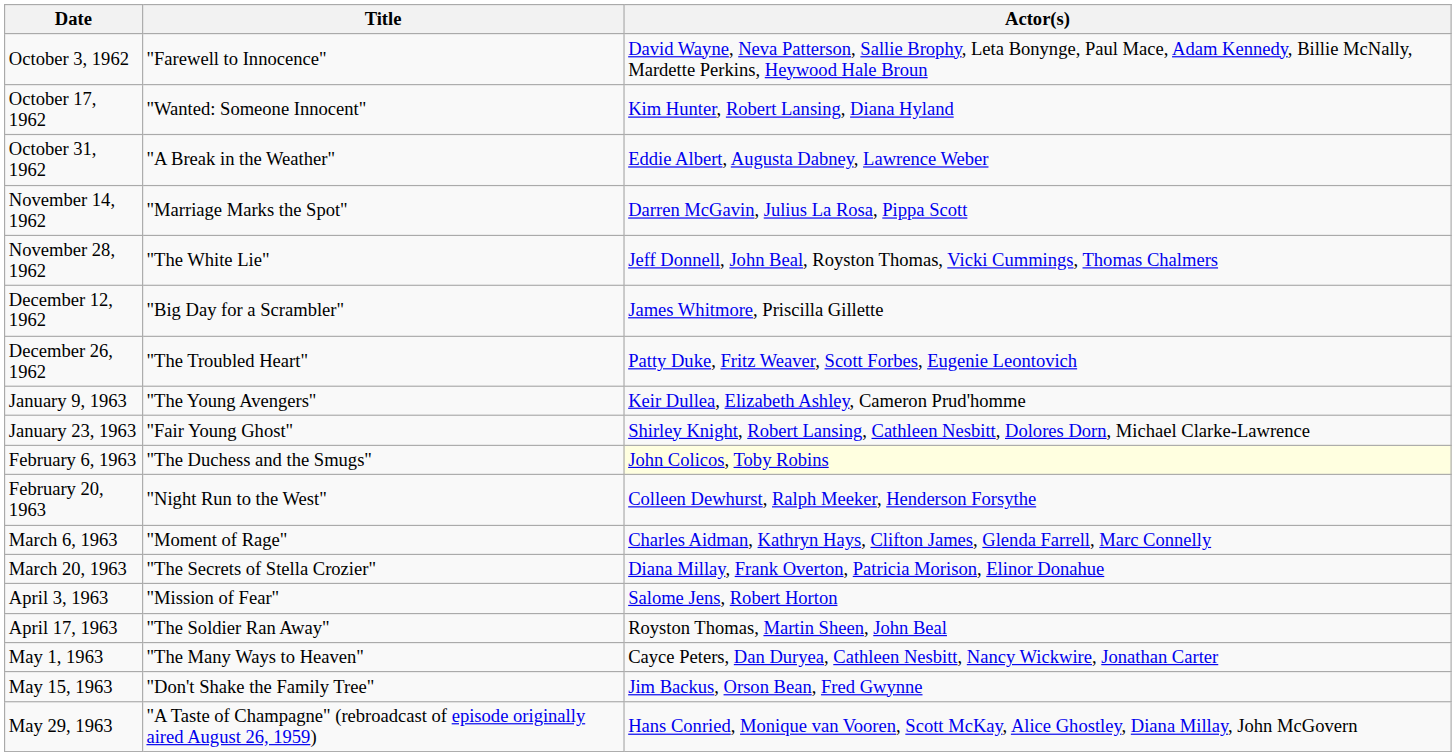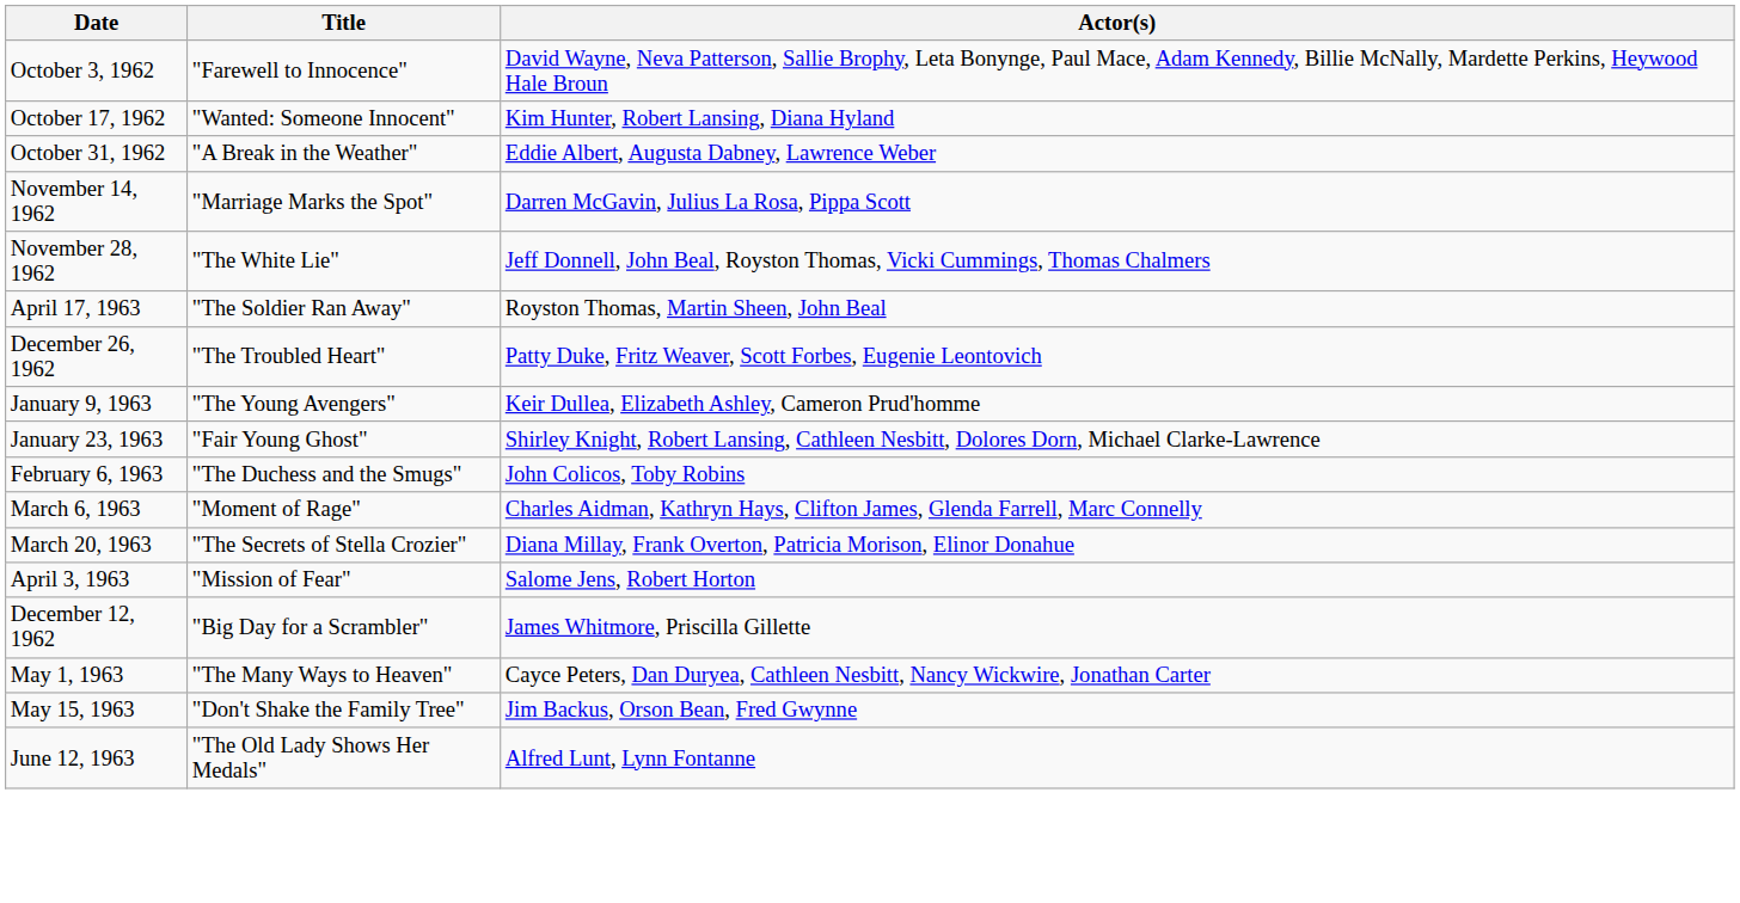 <table class="wikitable">
 <tr>
 <th>Date</th>
 <th>Title</th>
 <th>Actor(s)</th>
 </tr>
 <tr>
 <td>October 3, 1962</td>
 <td>"Farewell to Innocence"</td>
 <td><a href='#'>David Wayne</a>, <a href='#'>Neva Patterson</a>, <a href='#'>Sallie Brophy</a>, Leta Bonynge, Paul Mace, <a href='#'>Adam Kennedy</a>, Billie McNally, Mardette Perkins, <a href='#'>Heywood Hale Broun</a></td>
 </tr>
 <tr>
 <td>October 17, 1962</td>
 <td>"Wanted: Someone Innocent"</td>
 <td><a href='#'>Kim Hunter</a>, <a href='#'>Robert Lansing</a>, <a href='#'>Diana Hyland</a></td>
 </tr>
 <tr>
 <td>October 31, 1962</td>
 <td>"A Break in the Weather"</td>
 <td><a href='#'>Eddie Albert</a>, <a href='#'>Augusta Dabney</a>, <a href='#'>Lawrence Weber</a></td>
 </tr>
 <tr>
 <td>November 14, 1962</td>
 <td>"Marriage Marks the Spot"</td>
 <td><a href='#'>Darren McGavin</a>, <a href='#'>Julius La Rosa</a>, <a href='#'>Pippa Scott</a></td>
 </tr>
 <tr>
 <td>November 28, 1962</td>
 <td>"The White Lie"</td>
 <td><a href='#'>Jeff Donnell</a>, <a href='#'>John Beal</a>, Royston Thomas, <a href='#'>Vicki Cummings</a>, <a href='#'>Thomas Chalmers</a></td>
 </tr>
 <tr>
-<td>December 12, 1962</td>
-<td>"Big Day for a Scrambler"</td>
-<td><a href='#'>James Whitmore</a>, Priscilla Gillette</td>
+<td>April 17, 1963</td>
+<td>"The Soldier Ran Away"</td>
+<td>Royston Thomas, <a href='#'>Martin Sheen</a>, <a href='#'>John Beal</a></td>
 </tr>
 <tr>
 <td>December 26, 1962</td>
 <td>"The Troubled Heart"</td>
 <td><a href='#'>Patty Duke</a>, <a href='#'>Fritz Weaver</a>, <a href='#'>Scott Forbes</a>, <a href='#'>Eugenie Leontovich</a></td>
 </tr>
 <tr>
 <td>January 9, 1963</td>
 <td>"The Young Avengers"</td>
 <td><a href='#'>Keir Dullea</a>, <a href='#'>Elizabeth Ashley</a>, Cameron Prud'homme</td>
 </tr>
 <tr>
 <td>January 23, 1963</td>
 <td>"Fair Young Ghost"</td>
 <td><a href='#'>Shirley Knight</a>, <a href='#'>Robert Lansing</a>, <a href='#'>Cathleen Nesbitt</a>, <a href='#'>Dolores Dorn</a>, Michael Clarke-Lawrence</td>
 </tr>
 <tr>
 <td>February 6, 1963</td>
 <td>"The Duchess and the Smugs"</td>
-<td style="background: lightyellow;"><a href='#'>John Colicos</a>, <a href='#'>Toby Robins</a></td>
-</tr>
-<tr>
-<td>February 20, 1963</td>
-<td>"Night Run to the West"</td>
-<td><a href='#'>Colleen Dewhurst</a>, <a href='#'>Ralph Meeker</a>, <a href='#'>Henderson Forsythe</a></td>
+<td><a href='#'>John Colicos</a>, <a href='#'>Toby Robins</a></td>
 </tr>
 <tr>
 <td>March 6, 1963</td>
 <td>"Moment of Rage"</td>
 <td><a href='#'>Charles Aidman</a>, <a href='#'>Kathryn Hays</a>, <a href='#'>Clifton James</a>, <a href='#'>Glenda Farrell</a>, <a href='#'>Marc Connelly</a></td>
 </tr>
 <tr>
 <td>March 20, 1963</td>
 <td>"The Secrets of Stella Crozier"</td>
 <td><a href='#'>Diana Millay</a>, <a href='#'>Frank Overton</a>, <a href='#'>Patricia Morison</a>, <a href='#'>Elinor Donahue</a></td>
 </tr>
 <tr>
 <td>April 3, 1963</td>
 <td>"Mission of Fear"</td>
 <td><a href='#'>Salome Jens</a>, <a href='#'>Robert Horton</a></td>
 </tr>
 <tr>
-<td>April 17, 1963</td>
-<td>"The Soldier Ran Away"</td>
-<td>Royston Thomas, <a href='#'>Martin Sheen</a>, <a href='#'>John Beal</a></td>
+<td>December 12, 1962</td>
+<td>"Big Day for a Scrambler"</td>
+<td><a href='#'>James Whitmore</a>, Priscilla Gillette</td>
 </tr>
 <tr>
 <td>May 1, 1963</td>
 <td>"The Many Ways to Heaven"</td>
 <td>Cayce Peters, <a href='#'>Dan Duryea</a>, <a href='#'>Cathleen Nesbitt</a>, <a href='#'>Nancy Wickwire</a>, <a href='#'>Jonathan Carter</a></td>
 </tr>
 <tr>
 <td>May 15, 1963</td>
 <td>"Don't Shake the Family Tree"</td>
 <td><a href='#'>Jim Backus</a>, <a href='#'>Orson Bean</a>, <a href='#'>Fred Gwynne</a></td>
 </tr>
 <tr>
-<td>May 29, 1963</td>
-<td>"A Taste of Champagne" (rebroadcast of <a href='#'>episode originally aired August 26, 1959</a>)</td>
-<td><a href='#'>Hans Conried</a>, <a href='#'>Monique van Vooren</a>, <a href='#'>Scott McKay</a>, <a href='#'>Alice Ghostley</a>, <a href='#'>Diana Millay</a>, John McGovern</td>
+<td>June 12, 1963</td>
+<td>"The Old Lady Shows Her Medals"</td>
+<td><a href='#'>Alfred Lunt</a>, <a href='#'>Lynn Fontanne</a></td>
 </tr>
 </table>
